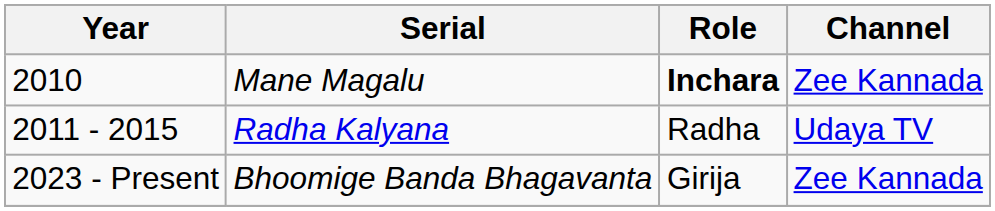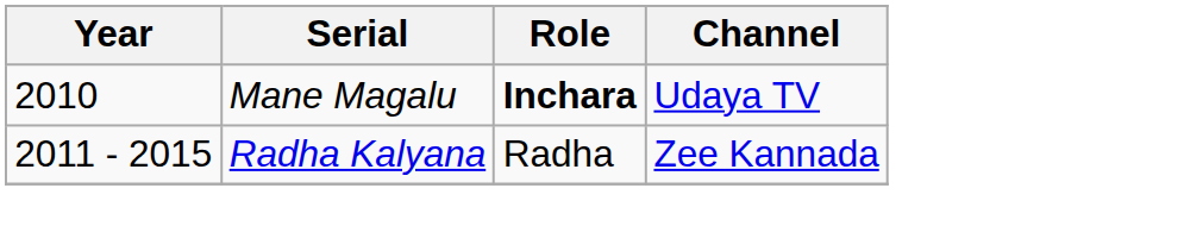 <table class="wikitable sortable plainrowheaders" style="text-align: margin;">
 <tr>
 <th>Year</th>
 <th>Serial</th>
 <th>Role</th>
 <th>Channel</th>
 </tr>
 <tr>
 <td>2010</td>
 <td><em>Mane Magalu</em></td>
 <td><strong>Inchara</strong></td>
-<td><a href='#'>Zee Kannada</a></td>
+<td><a href='#'>Udaya TV</a></td>
 </tr>
 <tr>
 <td>2011 - 2015</td>
 <td><em><a href='#'>Radha Kalyana</a></em></td>
 <td>Radha</td>
-<td><a href='#'>Udaya TV</a></td>
-</tr>
-<tr>
-<td>2023 - Present</td>
-<td><em>Bhoomige Banda Bhagavanta</em></td>
-<td>Girija</td>
 <td><a href='#'>Zee Kannada</a></td>
 </tr>
 <tr>
 </tr>
 </table>
